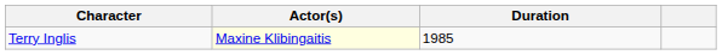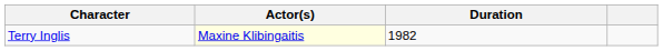 <table class="wikitable">
 <tr>
 <th scope="col" width="230">Character</th>
 <th scope="col" width="230">Actor(s)</th>
 <th scope="col" width="270">Duration</th>
 <th scope="col" width="55"></th>
 </tr>
 <tr>
 <td><a href='#'>Terry Inglis</a></td>
 <td style="background: lightyellow;"><a href='#'>Maxine Klibingaitis</a></td>
-<td>1985</td>
+<td>1982</td>
 <td></td>
 </tr>
 </table>
